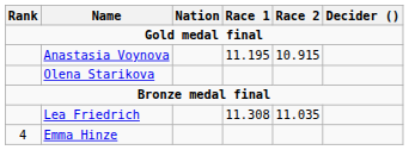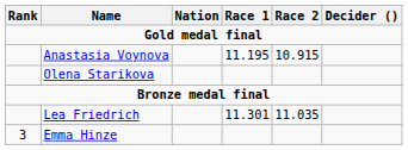 <table class="wikitable" style="text-align:center">
 <tr>
 <th>Rank</th>
 <th>Name</th>
 <th>Nation</th>
 <th>Race 1</th>
 <th>Race 2</th>
 <th>Decider ()</th>
 </tr>
 <tr>
 <td colspan=6><strong>Gold medal final</strong></td>
 </tr>
 <tr>
 <td></td>
 <td align=left><a href='#'>Anastasia Voynova</a></td>
 <td align=left></td>
 <td>11.195</td>
 <td>10.915</td>
 <td></td>
 </tr>
 <tr>
 <td></td>
 <td align=left><a href='#'>Olena Starikova</a></td>
 <td align=left></td>
 <td></td>
 <td></td>
 <td></td>
 </tr>
 <tr>
 <td colspan=6><strong>Bronze medal final</strong></td>
 </tr>
 <tr>
 <td></td>
 <td align=left><a href='#'>Lea Friedrich</a></td>
 <td align=left></td>
-<td>11.308</td>
+<td>11.301</td>
 <td>11.035</td>
 <td></td>
 </tr>
 <tr>
-<td>4</td>
+<td>3</td>
 <td align=left><a href='#'>Emma Hinze</a></td>
 <td align=left></td>
 <td></td>
 <td></td>
 <td></td>
 </tr>
 </table>
